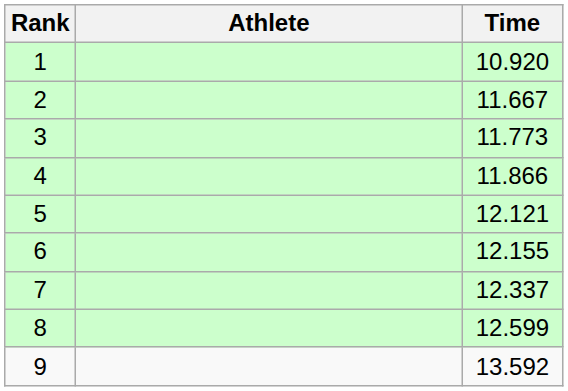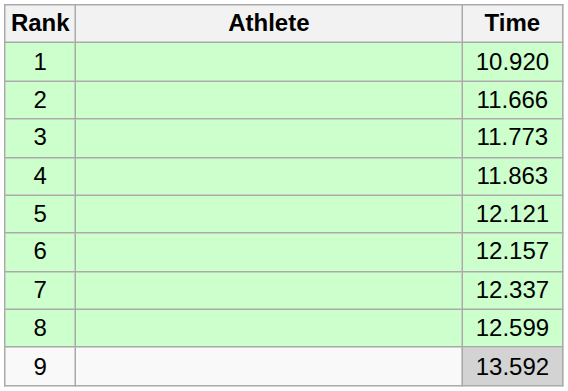 <table class=wikitable style="text-align:center">
 <tr>
 <th width=40>Rank</th>
 <th width=250>Athlete</th>
 <th width=60>Time</th>
 </tr>
 <tr bgcolor="ccffcc">
 <td>1</td>
 <td align=left></td>
 <td>10.920</td>
 </tr>
 <tr bgcolor="ccffcc">
 <td>2</td>
 <td align=left></td>
-<td>11.667</td>
+<td>11.666</td>
 </tr>
 <tr bgcolor="ccffcc">
 <td>3</td>
 <td align=left></td>
 <td>11.773</td>
 </tr>
 <tr bgcolor="ccffcc">
 <td>4</td>
 <td align=left></td>
-<td>11.866</td>
+<td>11.863</td>
 </tr>
 <tr bgcolor="ccffcc">
 <td>5</td>
 <td align=left></td>
 <td>12.121</td>
 </tr>
 <tr bgcolor="ccffcc">
 <td>6</td>
 <td align=left></td>
-<td>12.155</td>
+<td>12.157</td>
 </tr>
 <tr bgcolor="ccffcc">
 <td>7</td>
 <td align=left></td>
 <td>12.337</td>
 </tr>
 <tr bgcolor="ccffcc">
 <td>8</td>
 <td align=left></td>
 <td>12.599</td>
 </tr>
 <tr>
 <td>9</td>
 <td align=left></td>
-<td>13.592</td>
+<td style="background: lightgrey;">13.592</td>
 </tr>
 </table>
